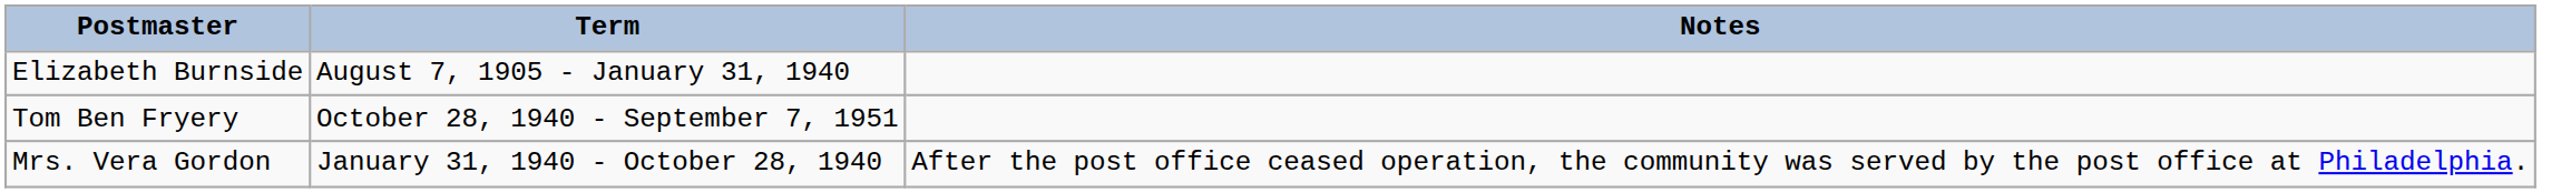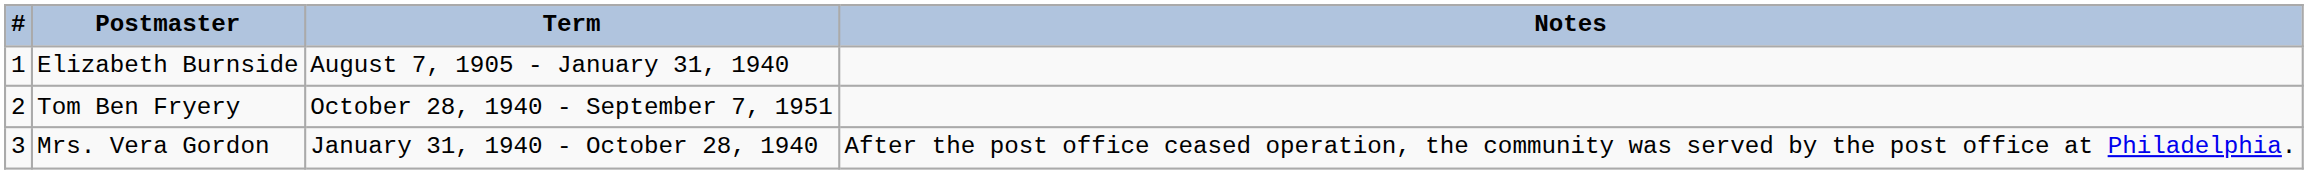 <table class="wikitable" style="font-size:90%;">
 <tr>
+<th style="background:#B0C4DE;">#</th>
 <th style="background:#B0C4DE;">Postmaster</th>
 <th style="background:#B0C4DE;">Term</th>
 <th style="background:#B0C4DE;">Notes</th>
 </tr>
 <tr>
+<td>1</td>
 <td>Elizabeth Burnside</td>
 <td>August 7, 1905 - January 31, 1940</td>
 <td></td>
 </tr>
 <tr>
+<td>2</td>
 <td>Tom Ben Fryery</td>
 <td>October 28, 1940 - September 7, 1951</td>
 <td></td>
 </tr>
 <tr>
+<td>3</td>
 <td>Mrs. Vera Gordon</td>
 <td>January 31, 1940 - October 28, 1940</td>
 <td>After the post office ceased operation, the community was served by the post office at <a href='#'>Philadelphia</a>.</td>
 </tr>
 </table>
